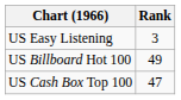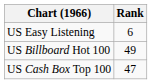 <table class="wikitable sortable">
 <tr>
 <th>Chart (1966)</th>
 <th style="text-align:center;">Rank</th>
 </tr>
 <tr>
 <td>US Easy Listening</td>
-<td style="text-align:center;">3</td>
+<td style="text-align:center;">6</td>
 </tr>
 <tr>
 <td>US <em>Billboard</em> Hot 100</td>
 <td style="text-align:center;">49</td>
 </tr>
 <tr>
 <td>US <em>Cash Box</em> Top 100</td>
 <td style="text-align:center;">47</td>
 </tr>
 </table>
